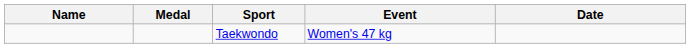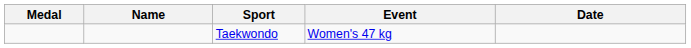 <table class="wikitable sortable" style="font-size:95%">
 <tr>
+<th style="width:6em">Medal</th>
 <th style="width:10em">Name</th>
-<th style="width:6em">Medal</th>
 <th style="width:7em">Sport</th>
 <th style="width:15em">Event</th>
 <th style="width:15em">Date</th>
 </tr>
 <tr>
 <td></td>
 <td></td>
 <td><a href='#'>Taekwondo</a></td>
 <td><a href='#'>Women's 47 kg</a></td>
 <td></td>
 </tr>
 </table>
